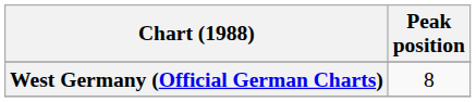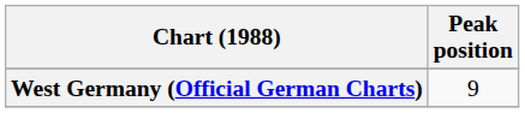 <table class="wikitable sortable plainrowheaders" style="text-align:center">
 <tr>
 <th scope="col">Chart (1988)</th>
 <th scope="col">Peak<br>position</th>
 </tr>
 <tr>
 </tr>
 <tr>
 </tr>
 <tr>
 <th scope="row">West Germany (<a href='#'>Official German Charts</a>)<br></th>
-<td align="center">8</td>
+<td align="center">9</td>
 </tr>
 <tr>
 </tr>
 </table>
